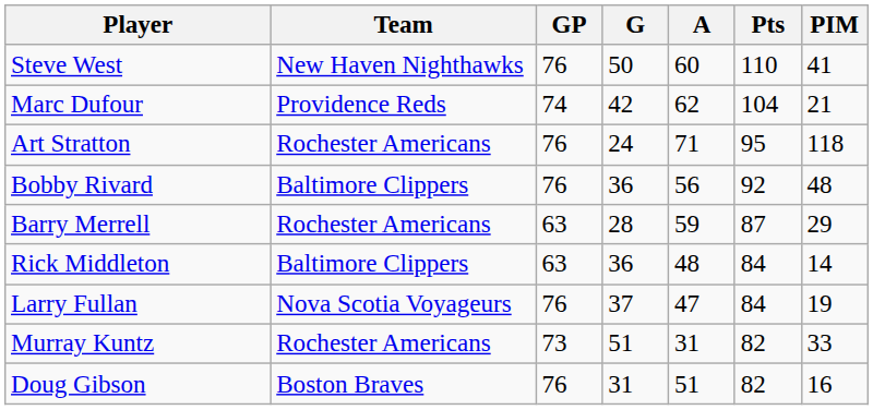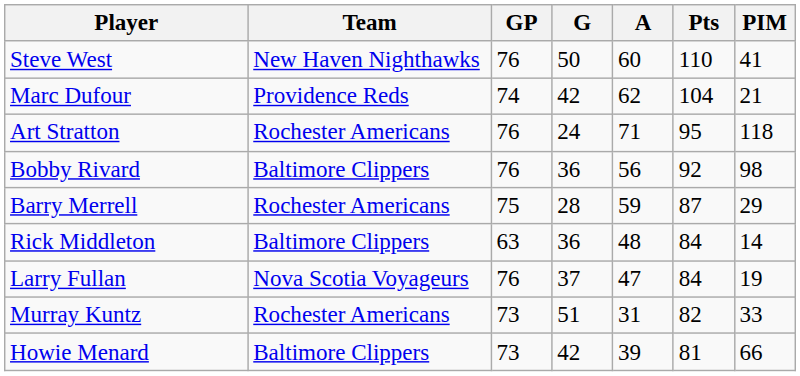 <table class="wikitable">
 <tr>
 <th bgcolor="#DDDDFF" width="30%">Player</th>
 <th bgcolor="#DDDDFF" width="30%">Team</th>
 <th bgcolor="#DDDDFF" width="7.5%">GP</th>
 <th bgcolor="#DDDDFF" width="7.5%">G</th>
 <th bgcolor="#DDDDFF" width="7.5%">A</th>
 <th bgcolor="#DDDDFF" width="7.5%">Pts</th>
 <th bgcolor="#DDDDFF" width="7.5%">PIM</th>
 </tr>
 <tr>
 <td><a href='#'>Steve West</a></td>
 <td><a href='#'>New Haven Nighthawks</a></td>
 <td>76</td>
 <td>50</td>
 <td>60</td>
 <td>110</td>
 <td>41</td>
 </tr>
 <tr>
 <td><a href='#'>Marc Dufour</a></td>
 <td><a href='#'>Providence Reds</a></td>
 <td>74</td>
 <td>42</td>
 <td>62</td>
 <td>104</td>
 <td>21</td>
 </tr>
 <tr>
 <td><a href='#'>Art Stratton</a></td>
 <td><a href='#'>Rochester Americans</a></td>
 <td>76</td>
 <td>24</td>
 <td>71</td>
 <td>95</td>
 <td>118</td>
 </tr>
 <tr>
 <td><a href='#'>Bobby Rivard</a></td>
 <td><a href='#'>Baltimore Clippers</a></td>
 <td>76</td>
 <td>36</td>
 <td>56</td>
 <td>92</td>
-<td>48</td>
+<td>98</td>
 </tr>
 <tr>
 <td><a href='#'>Barry Merrell</a></td>
 <td><a href='#'>Rochester Americans</a></td>
-<td>63</td>
+<td>75</td>
 <td>28</td>
 <td>59</td>
 <td>87</td>
 <td>29</td>
 </tr>
 <tr>
 <td><a href='#'>Rick Middleton</a></td>
 <td><a href='#'>Baltimore Clippers</a></td>
 <td>63</td>
 <td>36</td>
 <td>48</td>
 <td>84</td>
 <td>14</td>
 </tr>
 <tr>
 <td><a href='#'>Larry Fullan</a></td>
 <td><a href='#'>Nova Scotia Voyageurs</a></td>
 <td>76</td>
 <td>37</td>
 <td>47</td>
 <td>84</td>
 <td>19</td>
 </tr>
 <tr>
 <td><a href='#'>Murray Kuntz</a></td>
 <td><a href='#'>Rochester Americans</a></td>
 <td>73</td>
 <td>51</td>
 <td>31</td>
 <td>82</td>
 <td>33</td>
 </tr>
 <tr>
-<td><a href='#'>Doug Gibson</a></td>
-<td><a href='#'>Boston Braves</a></td>
-<td>76</td>
-<td>31</td>
-<td>51</td>
-<td>82</td>
-<td>16</td>
+<td><a href='#'>Howie Menard</a></td>
+<td><a href='#'>Baltimore Clippers</a></td>
+<td>73</td>
+<td>42</td>
+<td>39</td>
+<td>81</td>
+<td>66</td>
 </tr>
 </table>
